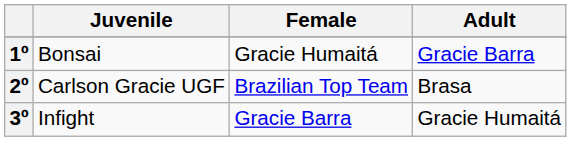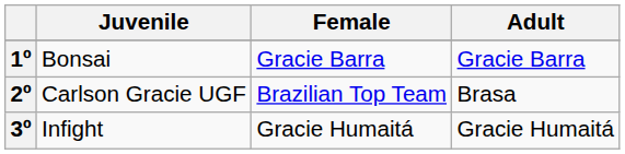 <table style="margin:1 auto" class="wikitable">
 <tr>
 <th></th>
 <th>Juvenile</th>
 <th>Female</th>
 <th>Adult</th>
 </tr>
 <tr style="vertical-align: top; ">
 </tr>
 <tr>
 <th><strong>1º</strong></th>
 <td>Bonsai</td>
-<td>Gracie Humaitá</td>
+<td><a href='#'>Gracie Barra</a></td>
 <td><a href='#'>Gracie Barra</a></td>
 </tr>
 <tr>
 <th><strong>2º</strong></th>
 <td>Carlson Gracie UGF</td>
 <td><a href='#'>Brazilian Top Team</a></td>
 <td>Brasa</td>
 </tr>
 <tr>
 <th><strong>3º</strong></th>
 <td>Infight</td>
-<td><a href='#'>Gracie Barra</a></td>
+<td>Gracie Humaitá</td>
 <td>Gracie Humaitá</td>
 </tr>
 </table>
